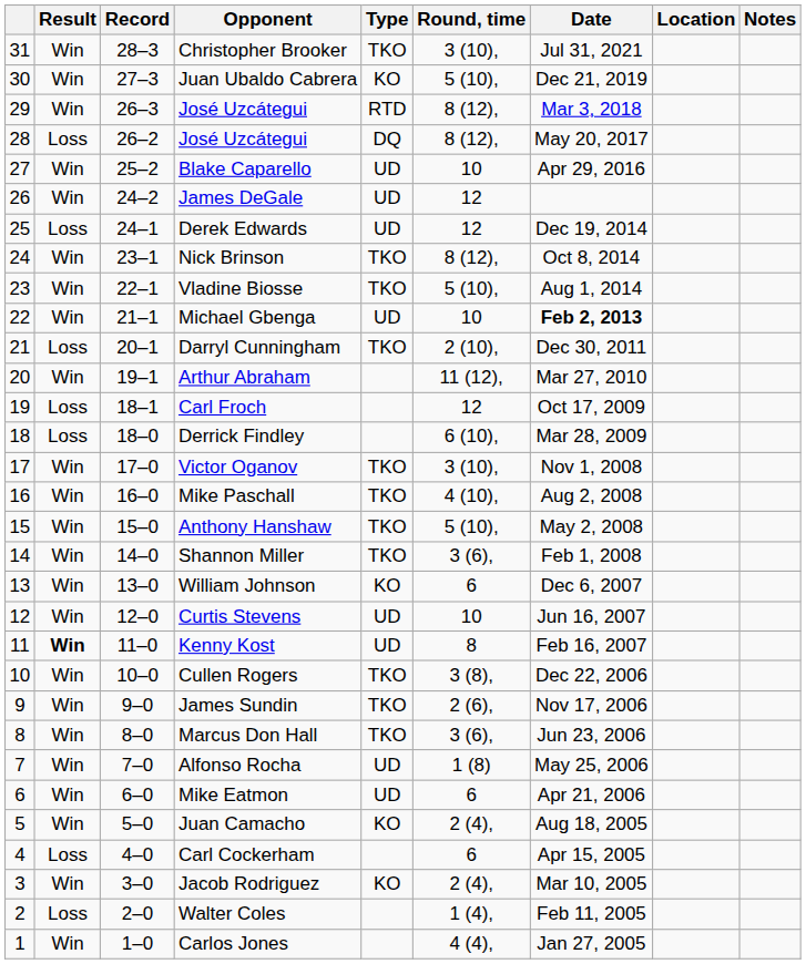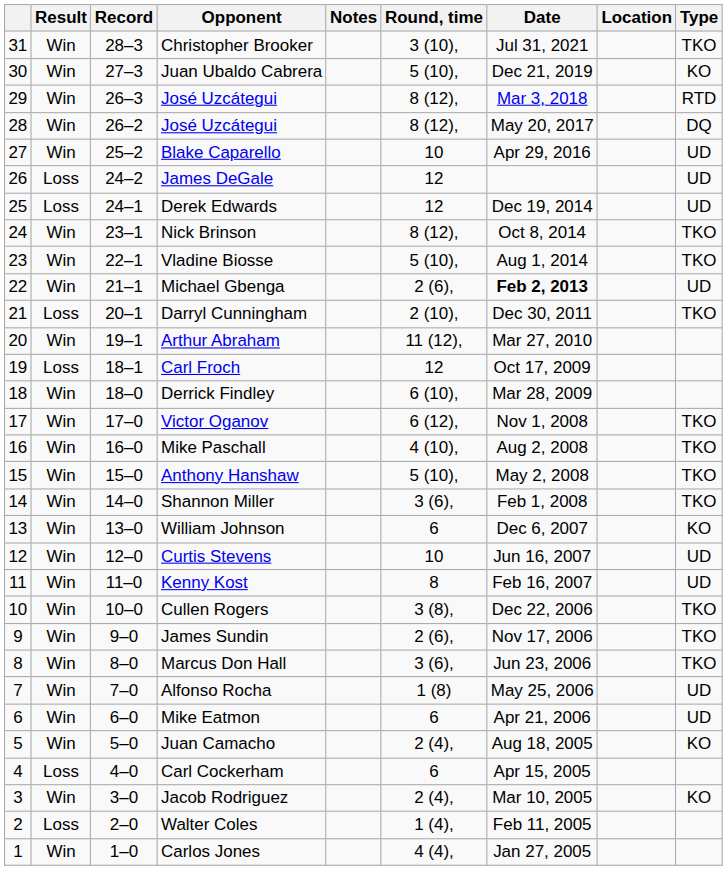 <table class="wikitable" style="text-align:center">
 <tr>
 <th></th>
 <th>Result</th>
 <th>Record</th>
 <th>Opponent</th>
-<th>Type</th>
+<th>Notes</th>
 <th>Round, time</th>
 <th>Date</th>
 <th>Location</th>
-<th>Notes</th>
+<th>Type</th>
 </tr>
 <tr>
 <td>31</td>
 <td>Win</td>
 <td>28–3</td>
 <td style="text-align:left;"> Christopher Brooker</td>
-<td>TKO</td>
+<td></td>
 <td>3 (10), </td>
 <td>Jul 31, 2021</td>
 <td style="text-align:left;"> </td>
-<td></td>
+<td>TKO</td>
 </tr>
 <tr>
 <td>30</td>
 <td>Win</td>
 <td>27–3</td>
 <td style="text-align:left;"> Juan Ubaldo Cabrera</td>
-<td>KO</td>
+<td></td>
 <td>5 (10), </td>
 <td>Dec 21, 2019</td>
 <td style="text-align:left;"> </td>
-<td></td>
+<td>KO</td>
 </tr>
 <tr>
 <td>29</td>
 <td>Win</td>
 <td>26–3</td>
 <td style="text-align:left;"> <a href='#'>José Uzcátegui</a></td>
-<td>RTD</td>
+<td style="text-align:left;"></td>
 <td>8 (12), </td>
 <td><a href='#'>Mar 3, 2018</a></td>
 <td style="text-align:left;"> </td>
-<td style="text-align:left;"></td>
+<td>RTD</td>
 </tr>
 <tr>
 <td>28</td>
-<td>Loss</td>
+<td>Win</td>
 <td>26–2</td>
 <td style="text-align:left;"> <a href='#'>José Uzcátegui</a></td>
-<td>DQ</td>
+<td style="text-align:left;"></td>
 <td>8 (12), </td>
 <td>May 20, 2017</td>
 <td style="text-align:left;"> </td>
-<td style="text-align:left;"></td>
+<td>DQ</td>
 </tr>
 <tr>
 <td>27</td>
 <td>Win</td>
 <td>25–2</td>
 <td style="text-align:left;"> <a href='#'>Blake Caparello</a></td>
-<td>UD</td>
+<td></td>
 <td>10</td>
 <td>Apr 29, 2016</td>
 <td style="text-align:left;"> </td>
-<td></td>
+<td>UD</td>
 </tr>
 <tr>
 <td>26</td>
-<td>Win</td>
+<td>Loss</td>
 <td>24–2</td>
 <td style="text-align:left;"> <a href='#'>James DeGale</a></td>
-<td>UD</td>
+<td style="text-align:left;"></td>
 <td>12</td>
 <td></td>
 <td style="text-align:left;"> </td>
-<td style="text-align:left;"></td>
+<td>UD</td>
 </tr>
 <tr>
 <td>25</td>
 <td>Loss</td>
 <td>24–1</td>
 <td style="text-align:left;"> Derek Edwards</td>
-<td>UD</td>
+<td></td>
 <td>12</td>
 <td>Dec 19, 2014</td>
 <td style="text-align:left;"> </td>
-<td></td>
+<td>UD</td>
 </tr>
 <tr>
 <td>24</td>
 <td>Win</td>
 <td>23–1</td>
 <td style="text-align:left;"> Nick Brinson</td>
-<td>TKO</td>
+<td></td>
 <td>8 (12), </td>
 <td>Oct 8, 2014</td>
 <td style="text-align:left;"> </td>
-<td></td>
+<td>TKO</td>
 </tr>
 <tr>
 <td>23</td>
 <td>Win</td>
 <td>22–1</td>
 <td style="text-align:left;"> Vladine Biosse</td>
-<td>TKO</td>
+<td></td>
 <td>5 (10), </td>
 <td>Aug 1, 2014</td>
 <td style="text-align:left;"> </td>
-<td></td>
+<td>TKO</td>
 </tr>
 <tr>
 <td>22</td>
 <td>Win</td>
 <td>21–1</td>
 <td style="text-align:left;"> Michael Gbenga</td>
-<td>UD</td>
-<td>10</td>
+<td></td>
+<td>2 (6), </td>
 <td><strong>Feb 2, 2013</strong></td>
 <td style="text-align:left;"> </td>
-<td></td>
+<td>UD</td>
 </tr>
 <tr>
 <td>21</td>
 <td>Loss</td>
 <td>20–1</td>
 <td style="text-align:left;"> Darryl Cunningham</td>
-<td>TKO</td>
+<td></td>
 <td>2 (10), </td>
 <td>Dec 30, 2011</td>
 <td style="text-align:left;"> </td>
-<td></td>
+<td>TKO</td>
 </tr>
 <tr>
 <td>20</td>
 <td>Win</td>
 <td>19–1</td>
 <td style="text-align:left;"> <a href='#'>Arthur Abraham</a></td>
-<td></td>
+<td style="text-align:left;"></td>
 <td>11 (12), </td>
 <td>Mar 27, 2010</td>
 <td style="text-align:left;"> </td>
-<td style="text-align:left;"></td>
+<td></td>
 </tr>
 <tr>
 <td>19</td>
 <td>Loss</td>
 <td>18–1</td>
 <td style="text-align:left;"> <a href='#'>Carl Froch</a></td>
-<td></td>
+<td style="text-align:left;"></td>
 <td>12</td>
 <td>Oct 17, 2009</td>
 <td style="text-align:left;"> </td>
-<td style="text-align:left;"></td>
+<td></td>
 </tr>
 <tr>
 <td>18</td>
-<td>Loss</td>
+<td>Win</td>
 <td>18–0</td>
 <td style="text-align:left;"> Derrick Findley</td>
 <td></td>
 <td>6 (10), </td>
 <td>Mar 28, 2009</td>
 <td style="text-align:left;"> </td>
 <td></td>
 </tr>
 <tr>
 <td>17</td>
 <td>Win</td>
 <td>17–0</td>
 <td style="text-align:left;"> <a href='#'>Victor Oganov</a></td>
-<td>TKO</td>
-<td>3 (10), </td>
+<td style="text-align:left;"></td>
+<td>6 (12), </td>
 <td>Nov 1, 2008</td>
 <td style="text-align:left;"> </td>
-<td style="text-align:left;"></td>
+<td>TKO</td>
 </tr>
 <tr>
 <td>16</td>
 <td>Win</td>
 <td>16–0</td>
 <td style="text-align:left;"> Mike Paschall</td>
-<td>TKO</td>
+<td></td>
 <td>4 (10), </td>
 <td>Aug 2, 2008</td>
 <td style="text-align:left;"> </td>
-<td></td>
+<td>TKO</td>
 </tr>
 <tr>
 <td>15</td>
 <td>Win</td>
 <td>15–0</td>
 <td style="text-align:left;"> <a href='#'>Anthony Hanshaw</a></td>
-<td>TKO</td>
+<td></td>
 <td>5 (10), </td>
 <td>May 2, 2008</td>
 <td style="text-align:left;"> </td>
-<td></td>
+<td>TKO</td>
 </tr>
 <tr>
 <td>14</td>
 <td>Win</td>
 <td>14–0</td>
 <td style="text-align:left;"> Shannon Miller</td>
-<td>TKO</td>
+<td></td>
 <td>3 (6), </td>
 <td>Feb 1, 2008</td>
 <td style="text-align:left;"> </td>
-<td></td>
+<td>TKO</td>
 </tr>
 <tr>
 <td>13</td>
 <td>Win</td>
 <td>13–0</td>
 <td style="text-align:left;"> William Johnson</td>
-<td>KO</td>
+<td></td>
 <td>6</td>
 <td>Dec 6, 2007</td>
 <td style="text-align:left;"> </td>
-<td></td>
+<td>KO</td>
 </tr>
 <tr>
 <td>12</td>
 <td>Win</td>
 <td>12–0</td>
 <td style="text-align:left;"> <a href='#'>Curtis Stevens</a></td>
-<td>UD</td>
+<td></td>
 <td>10</td>
 <td>Jun 16, 2007</td>
 <td style="text-align:left;"> </td>
-<td></td>
+<td>UD</td>
 </tr>
 <tr>
 <td>11</td>
-<td><strong>Win</strong></td>
+<td>Win</td>
 <td>11–0</td>
 <td style="text-align:left;"> <a href='#'>Kenny Kost</a></td>
-<td>UD</td>
+<td></td>
 <td>8</td>
 <td>Feb 16, 2007</td>
 <td style="text-align:left;"> </td>
-<td></td>
+<td>UD</td>
 </tr>
 <tr>
 <td>10</td>
 <td>Win</td>
 <td>10–0</td>
 <td style="text-align:left;"> Cullen Rogers</td>
-<td>TKO</td>
+<td></td>
 <td>3 (8), </td>
 <td>Dec 22, 2006</td>
 <td style="text-align:left;"> </td>
-<td></td>
+<td>TKO</td>
 </tr>
 <tr>
 <td>9</td>
 <td>Win</td>
 <td>9–0</td>
 <td style="text-align:left;"> James Sundin</td>
-<td>TKO</td>
+<td></td>
 <td>2 (6), </td>
 <td>Nov 17, 2006</td>
 <td style="text-align:left;"> </td>
-<td></td>
+<td>TKO</td>
 </tr>
 <tr>
 <td>8</td>
 <td>Win</td>
 <td>8–0</td>
 <td style="text-align:left;"> Marcus Don Hall</td>
-<td>TKO</td>
+<td></td>
 <td>3 (6), </td>
 <td>Jun 23, 2006</td>
 <td style="text-align:left;"> </td>
-<td></td>
+<td>TKO</td>
 </tr>
 <tr>
 <td>7</td>
 <td>Win</td>
 <td>7–0</td>
 <td style="text-align:left;"> Alfonso Rocha</td>
-<td>UD</td>
+<td></td>
 <td>1 (8)</td>
 <td>May 25, 2006</td>
 <td style="text-align:left;"> </td>
-<td></td>
+<td>UD</td>
 </tr>
 <tr>
 <td>6</td>
 <td>Win</td>
 <td>6–0</td>
 <td style="text-align:left;"> Mike Eatmon</td>
-<td>UD</td>
+<td></td>
 <td>6</td>
 <td>Apr 21, 2006</td>
 <td style="text-align:left;"> </td>
-<td></td>
+<td>UD</td>
 </tr>
 <tr>
 <td>5</td>
 <td>Win</td>
 <td>5–0</td>
 <td style="text-align:left;"> Juan Camacho</td>
-<td>KO</td>
+<td></td>
 <td>2 (4), </td>
 <td>Aug 18, 2005</td>
 <td style="text-align:left;"> </td>
-<td></td>
+<td>KO</td>
 </tr>
 <tr>
 <td>4</td>
 <td>Loss</td>
 <td>4–0</td>
 <td style="text-align:left;"> Carl Cockerham</td>
 <td></td>
 <td>6</td>
 <td>Apr 15, 2005</td>
 <td style="text-align:left;"> </td>
 <td></td>
 </tr>
 <tr>
 <td>3</td>
 <td>Win</td>
 <td>3–0</td>
 <td style="text-align:left;"> Jacob Rodriguez</td>
-<td>KO</td>
+<td></td>
 <td>2 (4), </td>
 <td>Mar 10, 2005</td>
 <td style="text-align:left;"> </td>
-<td></td>
+<td>KO</td>
 </tr>
 <tr>
 <td>2</td>
 <td>Loss</td>
 <td>2–0</td>
 <td style="text-align:left;"> Walter Coles</td>
 <td></td>
 <td>1 (4), </td>
 <td>Feb 11, 2005</td>
 <td style="text-align:left;"> </td>
 <td></td>
 </tr>
 <tr>
 <td>1</td>
 <td>Win</td>
 <td>1–0</td>
 <td style="text-align:left;"> Carlos Jones</td>
-<td></td>
+<td style="text-align:left;"></td>
 <td>4 (4), </td>
 <td>Jan 27, 2005</td>
 <td style="text-align:left;"> </td>
-<td style="text-align:left;"></td>
+<td></td>
 </tr>
 </table>
